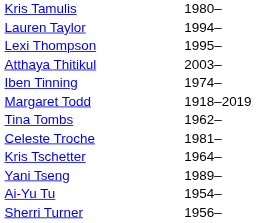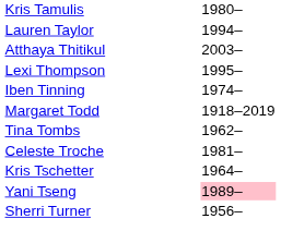 <table>
 <tr>
 <td style="width:210px"> <a href='#'>Kris Tamulis</a></td>
 <td>1980–</td>
 </tr>
 <tr>
 <td> <a href='#'>Lauren Taylor</a></td>
 <td>1994–</td>
 </tr>
 <tr>
+<td> <a href='#'>Atthaya Thitikul</a></td>
+<td>2003–</td>
+</tr>
+<tr>
 <td> <a href='#'>Lexi Thompson</a></td>
 <td>1995–</td>
-</tr>
-<tr>
-<td> <a href='#'>Atthaya Thitikul</a></td>
-<td>2003–</td>
 </tr>
 <tr>
 <td> <a href='#'>Iben Tinning</a></td>
 <td>1974–</td>
 </tr>
 <tr>
 <td> <a href='#'>Margaret Todd</a></td>
 <td>1918–2019</td>
 </tr>
 <tr>
 <td> <a href='#'>Tina Tombs</a></td>
 <td>1962–</td>
 </tr>
 <tr>
 <td> <a href='#'>Celeste Troche</a></td>
 <td>1981–</td>
 </tr>
 <tr>
 <td> <a href='#'>Kris Tschetter</a></td>
 <td>1964–</td>
 </tr>
 <tr>
 <td> <a href='#'>Yani Tseng</a></td>
-<td>1989–</td>
-</tr>
-<tr>
-<td> <a href='#'>Ai-Yu Tu</a></td>
-<td>1954–</td>
+<td style="background: pink;">1989–</td>
 </tr>
 <tr>
 <td> <a href='#'>Sherri Turner</a></td>
 <td>1956–</td>
 </tr>
 </table>
